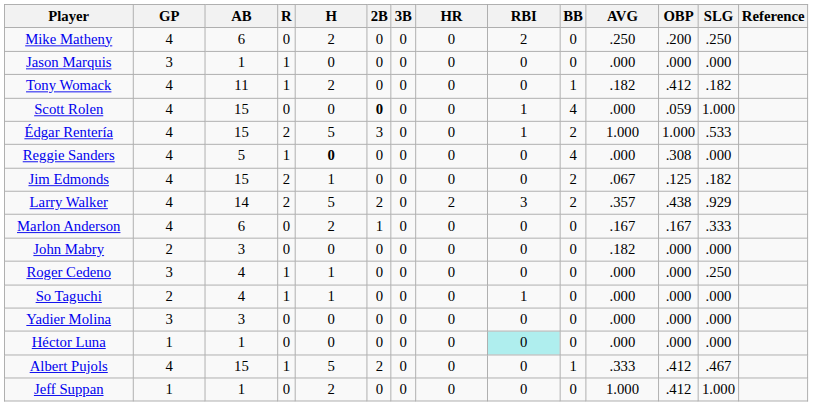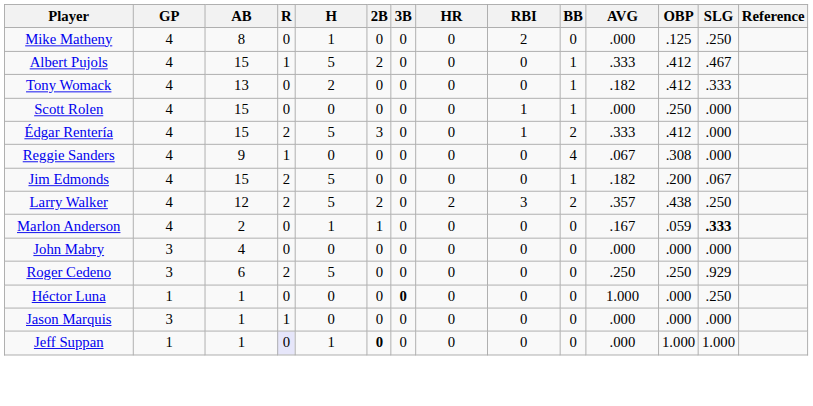 <table class="wikitable sortable" style="text-align:center">
 <tr>
 <th width="16%">Player</th>
 <th width="9%">GP</th>
 <th width="9%">AB</th>
 <th>R</th>
 <th width="9%">H</th>
 <th>2B</th>
 <th>3B</th>
 <th width="9%">HR</th>
 <th width="9%">RBI</th>
 <th>BB</th>
 <th width="9%">AVG</th>
 <th>OBP</th>
 <th>SLG</th>
 <th>Reference</th>
 </tr>
 <tr>
 <td><a href='#'>Mike Matheny</a></td>
 <td>4</td>
-<td>6</td>
+<td>8</td>
+<td>0</td>
+<td>1</td>
+<td>0</td>
+<td>0</td>
+<td>0</td>
+<td>2</td>
+<td>0</td>
+<td>.000</td>
+<td>.125</td>
+<td>.250</td>
+<td></td>
+</tr>
+<tr>
+<td><a href='#'>Albert Pujols</a></td>
+<td>4</td>
+<td>15</td>
+<td>1</td>
+<td>5</td>
+<td>2</td>
+<td>0</td>
+<td>0</td>
+<td>0</td>
+<td>1</td>
+<td>.333</td>
+<td>.412</td>
+<td>.467</td>
+<td></td>
+</tr>
+<tr>
+<td><a href='#'>Tony Womack</a></td>
+<td>4</td>
+<td>13</td>
 <td>0</td>
 <td>2</td>
 <td>0</td>
 <td>0</td>
 <td>0</td>
+<td>0</td>
+<td>1</td>
+<td>.182</td>
+<td>.412</td>
+<td>.333</td>
+<td></td>
+</tr>
+<tr>
+<td><a href='#'>Scott Rolen</a></td>
+<td>4</td>
+<td>15</td>
+<td>0</td>
+<td>0</td>
+<td>0</td>
+<td>0</td>
+<td>0</td>
+<td>1</td>
+<td>1</td>
+<td>.000</td>
+<td>.250</td>
+<td>.000</td>
+<td></td>
+</tr>
+<tr>
+<td><a href='#'>Édgar Rentería</a></td>
+<td>4</td>
+<td>15</td>
+<td>2</td>
+<td>5</td>
+<td>3</td>
+<td>0</td>
+<td>0</td>
+<td>1</td>
+<td>2</td>
+<td>.333</td>
+<td>.412</td>
+<td>.000</td>
+<td></td>
+</tr>
+<tr>
+<td><a href='#'>Reggie Sanders</a></td>
+<td>4</td>
+<td>9</td>
+<td>1</td>
+<td>0</td>
+<td>0</td>
+<td>0</td>
+<td>0</td>
+<td>0</td>
+<td>4</td>
+<td>.067</td>
+<td>.308</td>
+<td>.000</td>
+<td></td>
+</tr>
+<tr>
+<td><a href='#'>Jim Edmonds</a></td>
+<td>4</td>
+<td>15</td>
+<td>2</td>
+<td>5</td>
+<td>0</td>
+<td>0</td>
+<td>0</td>
+<td>0</td>
+<td>1</td>
+<td>.182</td>
+<td>.200</td>
+<td>.067</td>
+<td></td>
+</tr>
+<tr>
+<td><a href='#'>Larry Walker</a></td>
+<td>4</td>
+<td>12</td>
+<td>2</td>
+<td>5</td>
 <td>2</td>
 <td>0</td>
+<td>2</td>
+<td>3</td>
+<td>2</td>
+<td>.357</td>
+<td>.438</td>
 <td>.250</td>
-<td>.200</td>
+<td></td>
+</tr>
+<tr>
+<td><a href='#'>Marlon Anderson</a></td>
+<td>4</td>
+<td>2</td>
+<td>0</td>
+<td>1</td>
+<td>1</td>
+<td>0</td>
+<td>0</td>
+<td>0</td>
+<td>0</td>
+<td>.167</td>
+<td>.059</td>
+<td><strong>.333</strong></td>
+<td></td>
+</tr>
+<tr>
+<td><a href='#'>John Mabry</a></td>
+<td>3</td>
+<td>4</td>
+<td>0</td>
+<td>0</td>
+<td>0</td>
+<td>0</td>
+<td>0</td>
+<td>0</td>
+<td>0</td>
+<td>.000</td>
+<td>.000</td>
+<td>.000</td>
+<td></td>
+</tr>
+<tr>
+<td><a href='#'>Roger Cedeno</a></td>
+<td>3</td>
+<td>6</td>
+<td>2</td>
+<td>5</td>
+<td>0</td>
+<td>0</td>
+<td>0</td>
+<td>0</td>
+<td>0</td>
+<td>.250</td>
+<td>.250</td>
+<td>.929</td>
+<td></td>
+</tr>
+<tr>
+<td><a href='#'>Héctor Luna</a></td>
+<td>1</td>
+<td>1</td>
+<td>0</td>
+<td>0</td>
+<td>0</td>
+<td><strong>0</strong></td>
+<td>0</td>
+<td>0</td>
+<td>0</td>
+<td>1.000</td>
+<td>.000</td>
 <td>.250</td>
 <td></td>
 </tr>
 <tr>
 <td><a href='#'>Jason Marquis</a></td>
 <td>3</td>
 <td>1</td>
 <td>1</td>
 <td>0</td>
 <td>0</td>
 <td>0</td>
 <td>0</td>
 <td>0</td>
 <td>0</td>
 <td>.000</td>
 <td>.000</td>
 <td>.000</td>
 <td></td>
 </tr>
 <tr>
-<td><a href='#'>Tony Womack</a></td>
-<td>4</td>
-<td>11</td>
+<td><a href='#'>Jeff Suppan</a></td>
 <td>1</td>
-<td>2</td>
-<td>0</td>
-<td>0</td>
-<td>0</td>
-<td>0</td>
 <td>1</td>
-<td>.182</td>
-<td>.412</td>
-<td>.182</td>
-<td></td>
-</tr>
-<tr>
-<td><a href='#'>Scott Rolen</a></td>
-<td>4</td>
-<td>15</td>
-<td>0</td>
-<td>0</td>
-<td><strong>0</strong></td>
-<td>0</td>
-<td>0</td>
-<td>1</td>
-<td>4</td>
-<td>.000</td>
-<td>.059</td>
-<td>1.000</td>
-<td></td>
-</tr>
-<tr>
-<td><a href='#'>Édgar Rentería</a></td>
-<td>4</td>
-<td>15</td>
-<td>2</td>
-<td>5</td>
-<td>3</td>
-<td>0</td>
-<td>0</td>
-<td>1</td>
-<td>2</td>
-<td>1.000</td>
-<td>1.000</td>
-<td>.533</td>
-<td></td>
-</tr>
-<tr>
-<td><a href='#'>Reggie Sanders</a></td>
-<td>4</td>
-<td>5</td>
+<td style="background: lavender;">0</td>
 <td>1</td>
 <td><strong>0</strong></td>
 <td>0</td>
 <td>0</td>
 <td>0</td>
 <td>0</td>
-<td>4</td>
 <td>.000</td>
-<td>.308</td>
-<td>.000</td>
-<td></td>
-</tr>
-<tr>
-<td><a href='#'>Jim Edmonds</a></td>
-<td>4</td>
-<td>15</td>
-<td>2</td>
-<td>1</td>
-<td>0</td>
-<td>0</td>
-<td>0</td>
-<td>0</td>
-<td>2</td>
-<td>.067</td>
-<td>.125</td>
-<td>.182</td>
-<td></td>
-</tr>
-<tr>
-<td><a href='#'>Larry Walker</a></td>
-<td>4</td>
-<td>14</td>
-<td>2</td>
-<td>5</td>
-<td>2</td>
-<td>0</td>
-<td>2</td>
-<td>3</td>
-<td>2</td>
-<td>.357</td>
-<td>.438</td>
-<td>.929</td>
-<td></td>
-</tr>
-<tr>
-<td><a href='#'>Marlon Anderson</a></td>
-<td>4</td>
-<td>6</td>
-<td>0</td>
-<td>2</td>
-<td>1</td>
-<td>0</td>
-<td>0</td>
-<td>0</td>
-<td>0</td>
-<td>.167</td>
-<td>.167</td>
-<td>.333</td>
-<td></td>
-</tr>
-<tr>
-<td><a href='#'>John Mabry</a></td>
-<td>2</td>
-<td>3</td>
-<td>0</td>
-<td>0</td>
-<td>0</td>
-<td>0</td>
-<td>0</td>
-<td>0</td>
-<td>0</td>
-<td>.182</td>
-<td>.000</td>
-<td>.000</td>
-<td></td>
-</tr>
-<tr>
-<td><a href='#'>Roger Cedeno</a></td>
-<td>3</td>
-<td>4</td>
-<td>1</td>
-<td>1</td>
-<td>0</td>
-<td>0</td>
-<td>0</td>
-<td>0</td>
-<td>0</td>
-<td>.000</td>
-<td>.000</td>
-<td>.250</td>
-<td></td>
-</tr>
-<tr>
-<td><a href='#'>So Taguchi</a></td>
-<td>2</td>
-<td>4</td>
-<td>1</td>
-<td>1</td>
-<td>0</td>
-<td>0</td>
-<td>0</td>
-<td>1</td>
-<td>0</td>
-<td>.000</td>
-<td>.000</td>
-<td>.000</td>
-<td></td>
-</tr>
-<tr>
-<td><a href='#'>Yadier Molina</a></td>
-<td>3</td>
-<td>3</td>
-<td>0</td>
-<td>0</td>
-<td>0</td>
-<td>0</td>
-<td>0</td>
-<td>0</td>
-<td>0</td>
-<td>.000</td>
-<td>.000</td>
-<td>.000</td>
-<td></td>
-</tr>
-<tr>
-<td><a href='#'>Héctor Luna</a></td>
-<td>1</td>
-<td>1</td>
-<td>0</td>
-<td>0</td>
-<td>0</td>
-<td>0</td>
-<td>0</td>
-<td style="background: paleturquoise;">0</td>
-<td>0</td>
-<td>.000</td>
-<td>.000</td>
-<td>.000</td>
-<td></td>
-</tr>
-<tr>
-<td><a href='#'>Albert Pujols</a></td>
-<td>4</td>
-<td>15</td>
-<td>1</td>
-<td>5</td>
-<td>2</td>
-<td>0</td>
-<td>0</td>
-<td>0</td>
-<td>1</td>
-<td>.333</td>
-<td>.412</td>
-<td>.467</td>
-<td></td>
-</tr>
-<tr>
-<td><a href='#'>Jeff Suppan</a></td>
-<td>1</td>
-<td>1</td>
-<td>0</td>
-<td>2</td>
-<td>0</td>
-<td>0</td>
-<td>0</td>
-<td>0</td>
-<td>0</td>
 <td>1.000</td>
-<td>.412</td>
 <td>1.000</td>
 <td></td>
 </tr>
 </table>
